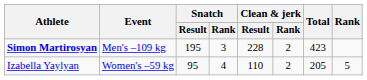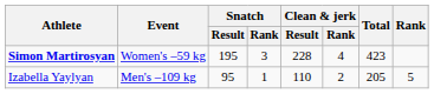 <table class="wikitable" style="font-size:90%">
 <tr>
 <th rowspan="2">Athlete</th>
 <th rowspan="2">Event</th>
 <th colspan="2">Snatch</th>
 <th colspan="2">Clean & jerk</th>
 <th rowspan="2">Total</th>
 <th rowspan="2">Rank</th>
 </tr>
 <tr style="font-size:95%">
 <th>Result</th>
 <th>Rank</th>
 <th>Result</th>
 <th>Rank</th>
 </tr>
 <tr align=center>
 <td align=left><strong><a href='#'>Simon Martirosyan</a></strong></td>
-<td align=left><a href='#'>Men's –109 kg</a></td>
+<td align=left><a href='#'>Women's –59 kg</a></td>
 <td>195</td>
 <td>3</td>
 <td>228</td>
-<td>2</td>
+<td>4</td>
 <td>423</td>
 <td></td>
 </tr>
 <tr align=center>
 <td align=left><a href='#'>Izabella Yaylyan</a></td>
-<td align=left><a href='#'>Women's –59 kg</a></td>
+<td align=left><a href='#'>Men's –109 kg</a></td>
 <td>95</td>
-<td>4</td>
+<td>1</td>
 <td>110</td>
 <td>2</td>
 <td>205</td>
 <td>5</td>
 </tr>
 </table>
